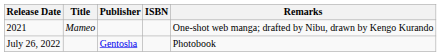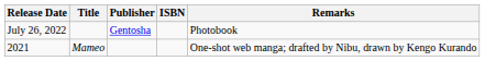 <table class="wikitable">
 <tr>
 <th>Release Date</th>
 <th>Title</th>
 <th>Publisher</th>
 <th>ISBN</th>
 <th>Remarks</th>
 </tr>
 <tr>
+<td>July 26, 2022</td>
+<td></td>
+<td><a href='#'>Gentosha</a></td>
+<td></td>
+<td>Photobook</td>
+</tr>
+<tr>
 <td>2021</td>
 <td><em>Mameo</em></td>
 <td></td>
 <td></td>
 <td>One-shot web manga; drafted by Nibu, drawn by Kengo Kurando</td>
 </tr>
-<tr>
-<td>July 26, 2022</td>
-<td></td>
-<td><a href='#'>Gentosha</a></td>
-<td></td>
-<td>Photobook</td>
-</tr>
 </table>
